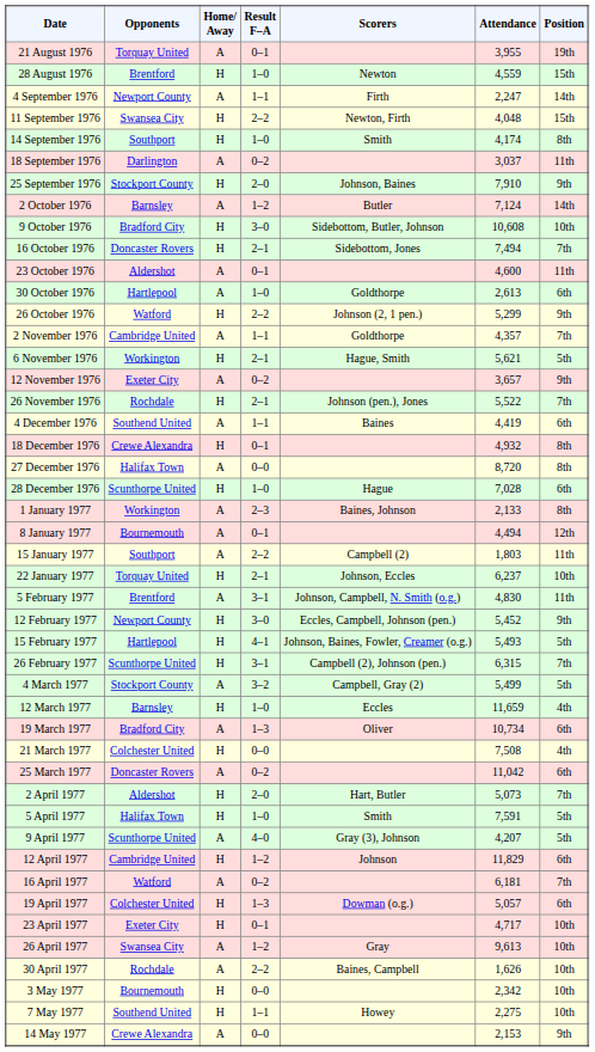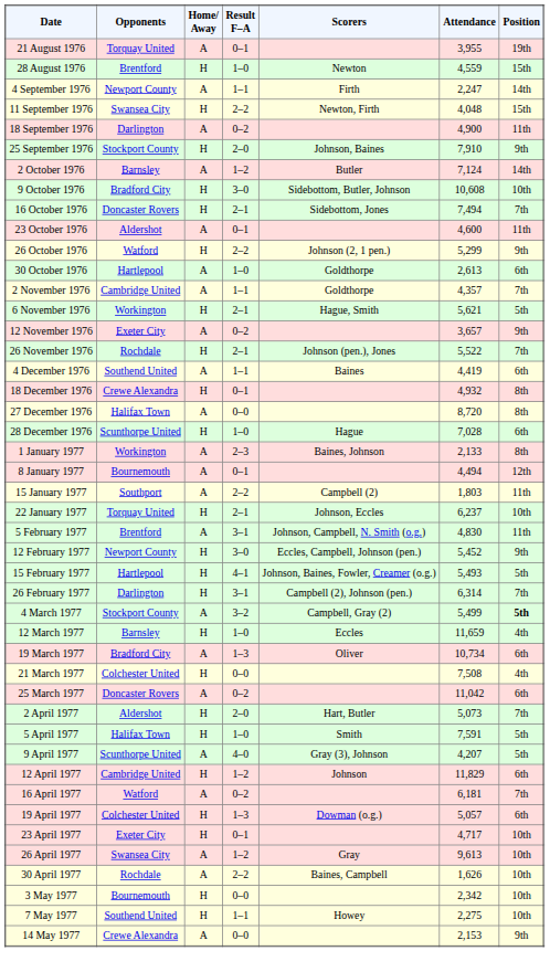 <table border="2" cellpadding="4" style="border-collapse:collapse; text-align:center; font-size:smaller;">
 <tr style="background:#f0f6ff;">
 <th>Date</th>
 <th>Opponents</th>
 <th>Home/<br>Away</th>
 <th>Result<br>F–A</th>
 <th>Scorers</th>
 <th>Attendance</th>
 <th>Position</th>
 </tr>
 <tr bgcolor="#ffdddd">
 <td>21 August 1976</td>
 <td><a href='#'>Torquay United</a></td>
 <td>A</td>
 <td>0–1</td>
 <td></td>
 <td>3,955</td>
 <td>19th</td>
 </tr>
 <tr bgcolor="#ddffdd">
 <td>28 August 1976</td>
 <td><a href='#'>Brentford</a></td>
 <td>H</td>
 <td>1–0</td>
 <td>Newton</td>
 <td>4,559</td>
 <td>15th</td>
 </tr>
 <tr bgcolor="#ffffdd">
 <td>4 September 1976</td>
 <td><a href='#'>Newport County</a></td>
 <td>A</td>
 <td>1–1</td>
 <td>Firth</td>
 <td>2,247</td>
 <td>14th</td>
 </tr>
 <tr bgcolor="#ffffdd">
 <td>11 September 1976</td>
 <td><a href='#'>Swansea City</a></td>
 <td>H</td>
 <td>2–2</td>
 <td>Newton, Firth</td>
 <td>4,048</td>
 <td>15th</td>
 </tr>
-<tr bgcolor="#ddffdd">
-<td>14 September 1976</td>
-<td><a href='#'>Southport</a></td>
-<td>H</td>
-<td>1–0</td>
-<td>Smith</td>
-<td>4,174</td>
-<td>8th</td>
-</tr>
 <tr bgcolor="#ffdddd">
 <td>18 September 1976</td>
 <td><a href='#'>Darlington</a></td>
 <td>A</td>
 <td>0–2</td>
 <td></td>
-<td>3,037</td>
+<td>4,900</td>
 <td>11th</td>
 </tr>
 <tr bgcolor="#ddffdd">
 <td>25 September 1976</td>
 <td><a href='#'>Stockport County</a></td>
 <td>H</td>
 <td>2–0</td>
 <td>Johnson, Baines</td>
 <td>7,910</td>
 <td>9th</td>
 </tr>
 <tr bgcolor="#ffdddd">
 <td>2 October 1976</td>
 <td><a href='#'>Barnsley</a></td>
 <td>A</td>
 <td>1–2</td>
 <td>Butler</td>
 <td>7,124</td>
 <td>14th</td>
 </tr>
 <tr bgcolor="#ddffdd">
 <td>9 October 1976</td>
 <td><a href='#'>Bradford City</a></td>
 <td>H</td>
 <td>3–0</td>
 <td>Sidebottom, Butler, Johnson</td>
 <td>10,608</td>
 <td>10th</td>
 </tr>
 <tr bgcolor="#ddffdd">
 <td>16 October 1976</td>
 <td><a href='#'>Doncaster Rovers</a></td>
 <td>H</td>
 <td>2–1</td>
 <td>Sidebottom, Jones</td>
 <td>7,494</td>
 <td>7th</td>
 </tr>
 <tr bgcolor="#ffdddd">
 <td>23 October 1976</td>
 <td><a href='#'>Aldershot</a></td>
 <td>A</td>
 <td>0–1</td>
 <td></td>
 <td>4,600</td>
 <td>11th</td>
 </tr>
+<tr bgcolor="#ffffdd">
+<td>26 October 1976</td>
+<td><a href='#'>Watford</a></td>
+<td>H</td>
+<td>2–2</td>
+<td>Johnson (2, 1 pen.)</td>
+<td>5,299</td>
+<td>9th</td>
+</tr>
 <tr bgcolor="#ddffdd">
 <td>30 October 1976</td>
 <td><a href='#'>Hartlepool</a></td>
 <td>A</td>
 <td>1–0</td>
 <td>Goldthorpe</td>
 <td>2,613</td>
 <td>6th</td>
-</tr>
-<tr bgcolor="#ffffdd">
-<td>26 October 1976</td>
-<td><a href='#'>Watford</a></td>
-<td>H</td>
-<td>2–2</td>
-<td>Johnson (2, 1 pen.)</td>
-<td>5,299</td>
-<td>9th</td>
 </tr>
 <tr bgcolor="#ffffdd">
 <td>2 November 1976</td>
 <td><a href='#'>Cambridge United</a></td>
 <td>A</td>
 <td>1–1</td>
 <td>Goldthorpe</td>
 <td>4,357</td>
 <td>7th</td>
 </tr>
 <tr bgcolor="#ddffdd">
 <td>6 November 1976</td>
 <td><a href='#'>Workington</a></td>
 <td>H</td>
 <td>2–1</td>
 <td>Hague, Smith</td>
 <td>5,621</td>
 <td>5th</td>
 </tr>
 <tr bgcolor="#ffdddd">
 <td>12 November 1976</td>
 <td><a href='#'>Exeter City</a></td>
 <td>A</td>
 <td>0–2</td>
 <td></td>
 <td>3,657</td>
 <td>9th</td>
 </tr>
 <tr bgcolor="#ddffdd">
 <td>26 November 1976</td>
 <td><a href='#'>Rochdale</a></td>
 <td>H</td>
 <td>2–1</td>
 <td>Johnson (pen.), Jones</td>
 <td>5,522</td>
 <td>7th</td>
 </tr>
 <tr bgcolor="#ffffdd">
 <td>4 December 1976</td>
 <td><a href='#'>Southend United</a></td>
 <td>A</td>
 <td>1–1</td>
 <td>Baines</td>
 <td>4,419</td>
 <td>6th</td>
 </tr>
 <tr bgcolor="#ffdddd">
 <td>18 December 1976</td>
 <td><a href='#'>Crewe Alexandra</a></td>
 <td>H</td>
 <td>0–1</td>
 <td></td>
 <td>4,932</td>
 <td>8th</td>
 </tr>
 <tr bgcolor="#ffffdd">
 <td>27 December 1976</td>
 <td><a href='#'>Halifax Town</a></td>
 <td>A</td>
 <td>0–0</td>
 <td></td>
 <td>8,720</td>
 <td>8th</td>
 </tr>
 <tr bgcolor="#ddffdd">
 <td>28 December 1976</td>
 <td><a href='#'>Scunthorpe United</a></td>
 <td>H</td>
 <td>1–0</td>
 <td>Hague</td>
 <td>7,028</td>
 <td>6th</td>
 </tr>
 <tr bgcolor="#ffdddd">
 <td>1 January 1977</td>
 <td><a href='#'>Workington</a></td>
 <td>A</td>
 <td>2–3</td>
 <td>Baines, Johnson</td>
 <td>2,133</td>
 <td>8th</td>
 </tr>
 <tr bgcolor="#ffdddd">
 <td>8 January 1977</td>
 <td><a href='#'>Bournemouth</a></td>
 <td>A</td>
 <td>0–1</td>
 <td></td>
 <td>4,494</td>
 <td>12th</td>
 </tr>
 <tr bgcolor="#ffffdd">
 <td>15 January 1977</td>
 <td><a href='#'>Southport</a></td>
 <td>A</td>
 <td>2–2</td>
 <td>Campbell (2)</td>
 <td>1,803</td>
 <td>11th</td>
 </tr>
 <tr bgcolor="#ddffdd">
 <td>22 January 1977</td>
 <td><a href='#'>Torquay United</a></td>
 <td>H</td>
 <td>2–1</td>
 <td>Johnson, Eccles</td>
 <td>6,237</td>
 <td>10th</td>
 </tr>
 <tr bgcolor="#ddffdd">
 <td>5 February 1977</td>
 <td><a href='#'>Brentford</a></td>
 <td>A</td>
 <td>3–1</td>
 <td>Johnson, Campbell, <a href='#'>N. Smith</a> (<a href='#'>o.g.</a>)</td>
 <td>4,830</td>
 <td>11th</td>
 </tr>
 <tr bgcolor="#ddffdd">
 <td>12 February 1977</td>
 <td><a href='#'>Newport County</a></td>
 <td>H</td>
 <td>3–0</td>
 <td>Eccles, Campbell, Johnson (pen.)</td>
 <td>5,452</td>
 <td>9th</td>
 </tr>
 <tr bgcolor="#ddffdd">
 <td>15 February 1977</td>
 <td><a href='#'>Hartlepool</a></td>
 <td>H</td>
 <td>4–1</td>
 <td>Johnson, Baines, Fowler, <a href='#'>Creamer</a> (o.g.)</td>
 <td>5,493</td>
 <td>5th</td>
 </tr>
 <tr bgcolor="#ddffdd">
 <td>26 February 1977</td>
-<td><a href='#'>Scunthorpe United</a></td>
+<td><a href='#'>Darlington</a></td>
 <td>H</td>
 <td>3–1</td>
 <td>Campbell (2), Johnson (pen.)</td>
-<td>6,315</td>
+<td>6,314</td>
 <td>7th</td>
 </tr>
 <tr bgcolor="#ddffdd">
 <td>4 March 1977</td>
 <td><a href='#'>Stockport County</a></td>
 <td>A</td>
 <td>3–2</td>
 <td>Campbell, Gray (2)</td>
 <td>5,499</td>
-<td>5th</td>
+<td><strong>5th</strong></td>
 </tr>
 <tr bgcolor="#ddffdd">
 <td>12 March 1977</td>
 <td><a href='#'>Barnsley</a></td>
 <td>H</td>
 <td>1–0</td>
 <td>Eccles</td>
 <td>11,659</td>
 <td>4th</td>
 </tr>
 <tr bgcolor="#ffdddd">
 <td>19 March 1977</td>
 <td><a href='#'>Bradford City</a></td>
 <td>A</td>
 <td>1–3</td>
 <td>Oliver</td>
 <td>10,734</td>
 <td>6th</td>
 </tr>
 <tr bgcolor="#ffffdd">
 <td>21 March 1977</td>
 <td><a href='#'>Colchester United</a></td>
 <td>H</td>
 <td>0–0</td>
 <td></td>
 <td>7,508</td>
 <td>4th</td>
 </tr>
 <tr bgcolor="#ffdddd">
 <td>25 March 1977</td>
 <td><a href='#'>Doncaster Rovers</a></td>
 <td>A</td>
 <td>0–2</td>
 <td></td>
 <td>11,042</td>
 <td>6th</td>
 </tr>
 <tr bgcolor="#ddffdd">
 <td>2 April 1977</td>
 <td><a href='#'>Aldershot</a></td>
 <td>H</td>
 <td>2–0</td>
 <td>Hart, Butler</td>
 <td>5,073</td>
 <td>7th</td>
 </tr>
 <tr bgcolor="#ddffdd">
 <td>5 April 1977</td>
 <td><a href='#'>Halifax Town</a></td>
 <td>H</td>
 <td>1–0</td>
 <td>Smith</td>
 <td>7,591</td>
 <td>5th</td>
 </tr>
 <tr bgcolor="#ddffdd">
 <td>9 April 1977</td>
 <td><a href='#'>Scunthorpe United</a></td>
 <td>A</td>
 <td>4–0</td>
 <td>Gray (3), Johnson</td>
 <td>4,207</td>
 <td>5th</td>
 </tr>
 <tr bgcolor="#ffdddd">
 <td>12 April 1977</td>
 <td><a href='#'>Cambridge United</a></td>
 <td>H</td>
 <td>1–2</td>
 <td>Johnson</td>
 <td>11,829</td>
 <td>6th</td>
 </tr>
 <tr bgcolor="#ffdddd">
 <td>16 April 1977</td>
 <td><a href='#'>Watford</a></td>
 <td>A</td>
 <td>0–2</td>
 <td></td>
 <td>6,181</td>
 <td>7th</td>
 </tr>
 <tr bgcolor="#ffdddd">
 <td>19 April 1977</td>
 <td><a href='#'>Colchester United</a></td>
 <td>H</td>
 <td>1–3</td>
 <td><a href='#'>Dowman</a> (o.g.)</td>
 <td>5,057</td>
 <td>6th</td>
 </tr>
 <tr bgcolor="#ffdddd">
 <td>23 April 1977</td>
 <td><a href='#'>Exeter City</a></td>
 <td>H</td>
 <td>0–1</td>
 <td></td>
 <td>4,717</td>
 <td>10th</td>
 </tr>
 <tr bgcolor="#ffdddd">
 <td>26 April 1977</td>
 <td><a href='#'>Swansea City</a></td>
 <td>A</td>
 <td>1–2</td>
 <td>Gray</td>
 <td>9,613</td>
 <td>10th</td>
 </tr>
 <tr bgcolor="#ffffdd">
 <td>30 April 1977</td>
 <td><a href='#'>Rochdale</a></td>
 <td>A</td>
 <td>2–2</td>
 <td>Baines, Campbell</td>
 <td>1,626</td>
 <td>10th</td>
 </tr>
 <tr bgcolor="#ffffdd">
 <td>3 May 1977</td>
 <td><a href='#'>Bournemouth</a></td>
 <td>H</td>
 <td>0–0</td>
 <td></td>
 <td>2,342</td>
 <td>10th</td>
 </tr>
 <tr bgcolor="#ffffdd">
 <td>7 May 1977</td>
 <td><a href='#'>Southend United</a></td>
 <td>H</td>
 <td>1–1</td>
 <td>Howey</td>
 <td>2,275</td>
 <td>10th</td>
 </tr>
 <tr bgcolor="#ffffdd">
 <td>14 May 1977</td>
 <td><a href='#'>Crewe Alexandra</a></td>
 <td>A</td>
 <td>0–0</td>
 <td></td>
 <td>2,153</td>
 <td>9th</td>
 </tr>
 </table>
